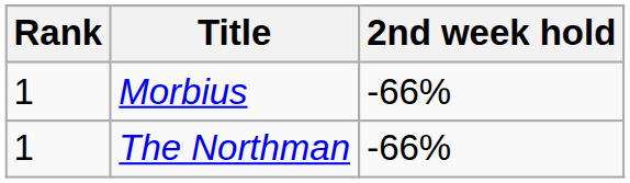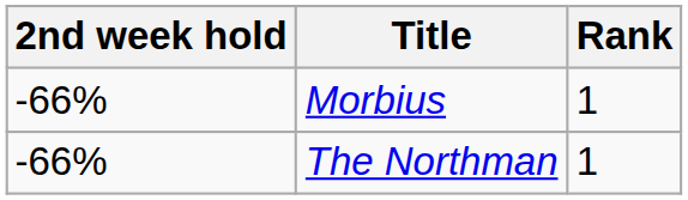 <table class="wikitable sortable" style="margin:auto; margin:auto;">
 <tr>
+<th>2nd week hold</th>
+<th>Title</th>
 <th>Rank</th>
-<th>Title</th>
-<th>2nd week hold</th>
 </tr>
 <tr>
+<td>-66%</td>
+<td><a href='#'><em>Morbius</em></a></td>
 <td>1</td>
-<td><a href='#'><em>Morbius</em></a></td>
-<td>-66%</td>
 </tr>
 <tr>
+<td>-66%</td>
+<td><em><a href='#'>The Northman</a></em></td>
 <td>1</td>
-<td><em><a href='#'>The Northman</a></em></td>
-<td>-66%</td>
 </tr>
 </table>
